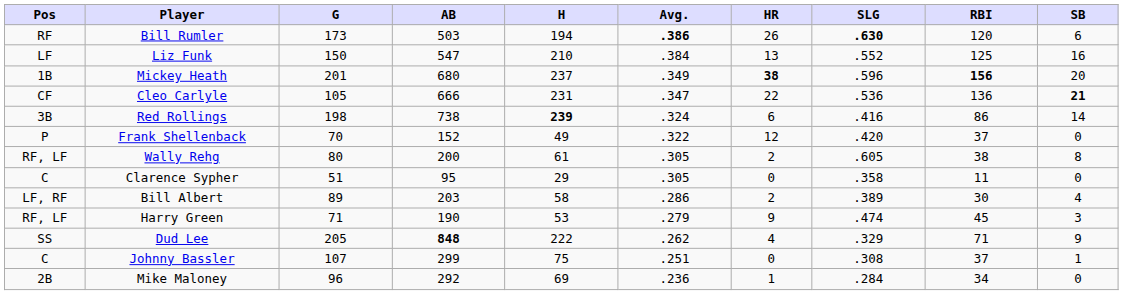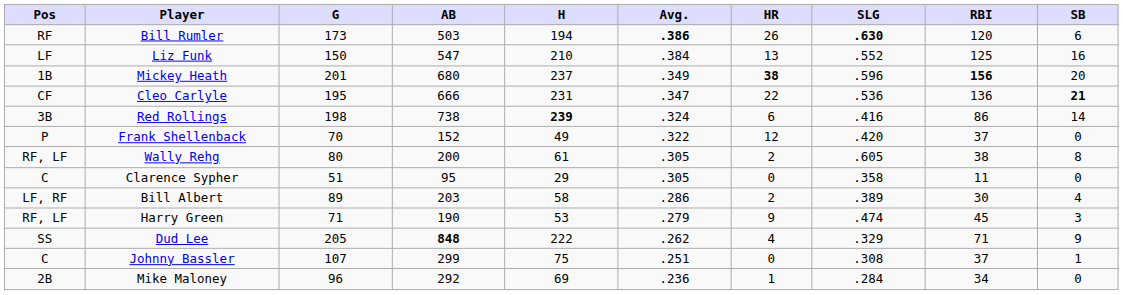 <table class="wikitable sortable">
 <tr>
 <th style="background:#ddf; width:5%;">Pos</th>
 <th style="background:#ddf; width:12%;">Player</th>
 <th style="background:#ddf; width:7%;">G</th>
 <th style="background:#ddf; width:7%;">AB</th>
 <th style="background:#ddf; width:7%;">H</th>
 <th style="background:#ddf; width:7%;">Avg.</th>
 <th style="background:#ddf; width:5%;">HR</th>
 <th style="background:#ddf; width:7%;">SLG</th>
 <th style="background:#ddf; width:7%;">RBI</th>
 <th style="background:#ddf; width:5%;">SB</th>
 </tr>
 <tr style="text-align:center;">
 <td>RF</td>
 <td><a href='#'>Bill Rumler</a></td>
 <td>173</td>
 <td>503</td>
 <td>194</td>
 <td><strong>.386</strong></td>
 <td>26</td>
 <td><strong>.630</strong></td>
 <td>120</td>
 <td>6</td>
 </tr>
 <tr style="text-align:center;">
 <td>LF</td>
 <td><a href='#'>Liz Funk</a></td>
 <td>150</td>
 <td>547</td>
 <td>210</td>
 <td>.384</td>
 <td>13</td>
 <td>.552</td>
 <td>125</td>
 <td>16</td>
 </tr>
 <tr style="text-align:center;">
 <td>1B</td>
 <td><a href='#'>Mickey Heath</a></td>
 <td>201</td>
 <td>680</td>
 <td>237</td>
 <td>.349</td>
 <td><strong>38</strong></td>
 <td>.596</td>
 <td><strong>156</strong></td>
 <td>20</td>
 </tr>
 <tr style="text-align:center;">
 <td>CF</td>
 <td><a href='#'>Cleo Carlyle</a></td>
-<td>105</td>
+<td>195</td>
 <td>666</td>
 <td>231</td>
 <td>.347</td>
 <td>22</td>
 <td>.536</td>
 <td>136</td>
 <td><strong>21</strong></td>
 </tr>
 <tr style="text-align:center;">
 <td>3B</td>
 <td><a href='#'>Red Rollings</a></td>
 <td>198</td>
 <td>738</td>
 <td><strong>239</strong></td>
 <td>.324</td>
 <td>6</td>
 <td>.416</td>
 <td>86</td>
 <td>14</td>
 </tr>
 <tr style="text-align:center;">
 <td>P</td>
 <td><a href='#'>Frank Shellenback</a></td>
 <td>70</td>
 <td>152</td>
 <td>49</td>
 <td>.322</td>
 <td>12</td>
 <td>.420</td>
 <td>37</td>
 <td>0</td>
 </tr>
 <tr style="text-align:center;">
 <td>RF, LF</td>
 <td><a href='#'>Wally Rehg</a></td>
 <td>80</td>
 <td>200</td>
 <td>61</td>
 <td>.305</td>
 <td>2</td>
 <td>.605</td>
 <td>38</td>
 <td>8</td>
 </tr>
 <tr style="text-align:center;">
 <td>C</td>
 <td>Clarence Sypher</td>
 <td>51</td>
 <td>95</td>
 <td>29</td>
 <td>.305</td>
 <td>0</td>
 <td>.358</td>
 <td>11</td>
 <td>0</td>
 </tr>
 <tr style="text-align:center;">
 <td>LF, RF</td>
 <td>Bill Albert</td>
 <td>89</td>
 <td>203</td>
 <td>58</td>
 <td>.286</td>
 <td>2</td>
 <td>.389</td>
 <td>30</td>
 <td>4</td>
 </tr>
 <tr style="text-align:center;">
 <td>RF, LF</td>
 <td>Harry Green</td>
 <td>71</td>
 <td>190</td>
 <td>53</td>
 <td>.279</td>
 <td>9</td>
 <td>.474</td>
 <td>45</td>
 <td>3</td>
 </tr>
 <tr style="text-align:center;">
 <td>SS</td>
 <td><a href='#'>Dud Lee</a></td>
 <td>205</td>
 <td><strong>848</strong></td>
 <td>222</td>
 <td>.262</td>
 <td>4</td>
 <td>.329</td>
 <td>71</td>
 <td>9</td>
 </tr>
 <tr style="text-align:center;">
 <td>C</td>
 <td><a href='#'>Johnny Bassler</a></td>
 <td>107</td>
 <td>299</td>
 <td>75</td>
 <td>.251</td>
 <td>0</td>
 <td>.308</td>
 <td>37</td>
 <td>1</td>
 </tr>
 <tr style="text-align:center;">
 <td>2B</td>
 <td>Mike Maloney</td>
 <td>96</td>
 <td>292</td>
 <td>69</td>
 <td>.236</td>
 <td>1</td>
 <td>.284</td>
 <td>34</td>
 <td>0</td>
 </tr>
 </table>
